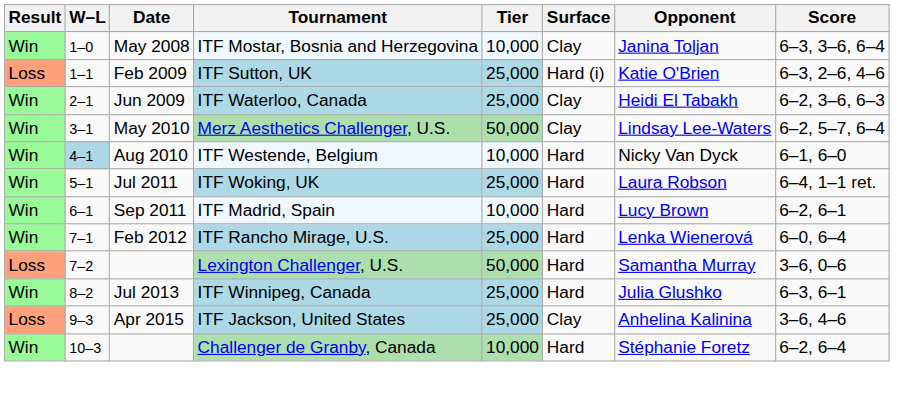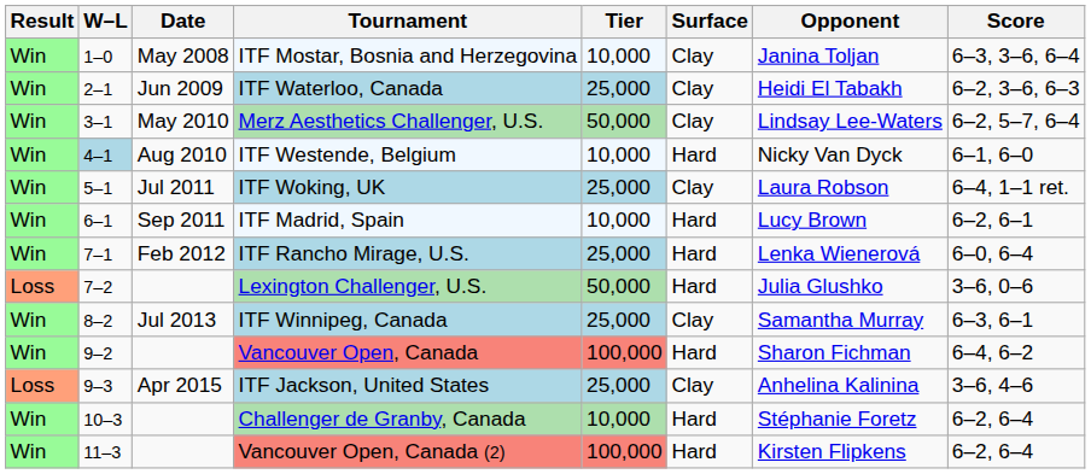 <table class="sortable wikitable">
 <tr>
 <th>Result</th>
 <th class="unsortable">W–L</th>
 <th>Date</th>
 <th>Tournament</th>
 <th>Tier</th>
 <th>Surface</th>
 <th>Opponent</th>
 <th class="unsortable">Score</th>
 </tr>
 <tr>
 <td style="background:#98fb98;">Win</td>
 <td><small>1–0</small></td>
 <td>May 2008</td>
 <td style="background:#f0f8ff;">ITF Mostar, Bosnia and Herzegovina</td>
 <td style="background:#f0f8ff;">10,000</td>
 <td>Clay</td>
 <td> <a href='#'>Janina Toljan</a></td>
 <td>6–3, 3–6, 6–4</td>
-</tr>
-<tr>
-<td style="background:#ffa07a;">Loss</td>
-<td><small>1–1</small></td>
-<td>Feb 2009</td>
-<td style="background:lightblue;">ITF Sutton, UK</td>
-<td style="background:lightblue;">25,000</td>
-<td>Hard (i)</td>
-<td> <a href='#'>Katie O'Brien</a></td>
-<td>6–3, 2–6, 4–6</td>
 </tr>
 <tr>
 <td style="background:#98fb98;">Win</td>
 <td><small>2–1</small></td>
 <td>Jun 2009</td>
 <td style="background:lightblue;">ITF Waterloo, Canada</td>
 <td style="background:lightblue;">25,000</td>
 <td>Clay</td>
 <td> <a href='#'>Heidi El Tabakh</a></td>
 <td>6–2, 3–6, 6–3</td>
 </tr>
 <tr>
 <td style="background:#98fb98;">Win</td>
 <td><small>3–1</small></td>
 <td>May 2010</td>
 <td style="background:#addfad;"><a href='#'>Merz Aesthetics Challenger</a>, U.S.</td>
 <td style="background:#addfad;">50,000</td>
 <td>Clay</td>
 <td> <a href='#'>Lindsay Lee-Waters</a></td>
 <td>6–2, 5–7, 6–4</td>
 </tr>
 <tr>
 <td style="background:#98fb98;">Win</td>
 <td style="background: lightblue;"><small>4–1</small></td>
 <td>Aug 2010</td>
 <td style="background:#f0f8ff;">ITF Westende, Belgium</td>
 <td style="background:#f0f8ff;">10,000</td>
 <td>Hard</td>
 <td> Nicky Van Dyck</td>
 <td>6–1, 6–0</td>
 </tr>
 <tr>
 <td style="background:#98fb98;">Win</td>
 <td><small>5–1</small></td>
 <td>Jul 2011</td>
 <td style="background:lightblue;">ITF Woking, UK</td>
 <td style="background:lightblue;">25,000</td>
-<td>Hard</td>
+<td>Clay</td>
 <td> <a href='#'>Laura Robson</a></td>
 <td>6–4, 1–1 ret.</td>
 </tr>
 <tr>
 <td style="background:#98fb98;">Win</td>
 <td><small>6–1</small></td>
 <td>Sep 2011</td>
 <td style="background:#f0f8ff;">ITF Madrid, Spain</td>
 <td style="background:#f0f8ff;">10,000</td>
 <td>Hard</td>
 <td> <a href='#'>Lucy Brown</a></td>
 <td>6–2, 6–1</td>
 </tr>
 <tr>
 <td style="background:#98fb98;">Win</td>
 <td><small>7–1</small></td>
 <td>Feb 2012</td>
 <td style="background:lightblue;">ITF Rancho Mirage, U.S.</td>
 <td style="background:lightblue;">25,000</td>
 <td>Hard</td>
 <td> <a href='#'>Lenka Wienerová</a></td>
 <td>6–0, 6–4</td>
 </tr>
 <tr>
 <td style="background:#ffa07a;">Loss</td>
 <td><small>7–2</small></td>
 <td><a href='#'></a></td>
 <td style="background:#addfad;"><a href='#'>Lexington Challenger</a>, U.S.</td>
 <td style="background:#addfad;">50,000</td>
 <td>Hard</td>
-<td> <a href='#'>Samantha Murray</a></td>
+<td> <a href='#'>Julia Glushko</a></td>
 <td>3–6, 0–6</td>
 </tr>
 <tr>
 <td style="background:#98fb98;">Win</td>
 <td><small>8–2</small></td>
 <td>Jul 2013</td>
 <td style="background:lightblue;">ITF Winnipeg, Canada</td>
 <td style="background:lightblue;">25,000</td>
+<td>Clay</td>
+<td> <a href='#'>Samantha Murray</a></td>
+<td>6–3, 6–1</td>
+</tr>
+<tr>
+<td style="background:#98fb98;">Win</td>
+<td><small>9–2</small></td>
+<td><a href='#'></a></td>
+<td style="background:#f88379;"><a href='#'>Vancouver Open</a>, Canada</td>
+<td style="background:#f88379;">100,000</td>
 <td>Hard</td>
-<td> <a href='#'>Julia Glushko</a></td>
-<td>6–3, 6–1</td>
+<td> <a href='#'>Sharon Fichman</a></td>
+<td>6–4, 6–2</td>
 </tr>
 <tr>
 <td style="background:#ffa07a;">Loss</td>
 <td><small>9–3</small></td>
 <td>Apr 2015</td>
 <td style="background:lightblue;">ITF Jackson, United States</td>
 <td style="background:lightblue;">25,000</td>
 <td>Clay</td>
 <td> <a href='#'>Anhelina Kalinina</a></td>
 <td>3–6, 4–6</td>
 </tr>
 <tr>
 <td style="background:#98fb98;">Win</td>
 <td><small>10–3</small></td>
 <td><a href='#'></a></td>
 <td style="background:#addfad;"><a href='#'>Challenger de Granby</a>, Canada</td>
 <td style="background:#addfad;">10,000</td>
 <td>Hard</td>
 <td> <a href='#'>Stéphanie Foretz</a></td>
 <td>6–2, 6–4</td>
 </tr>
+<tr>
+<td style="background:#98fb98;">Win</td>
+<td><small>11–3</small></td>
+<td><a href='#'></a></td>
+<td style="background:#f88379;">Vancouver Open, Canada <small>(2)</small></td>
+<td style="background:#f88379;">100,000</td>
+<td>Hard</td>
+<td> <a href='#'>Kirsten Flipkens</a></td>
+<td>6–2, 6–4</td>
+</tr>
 </table>
